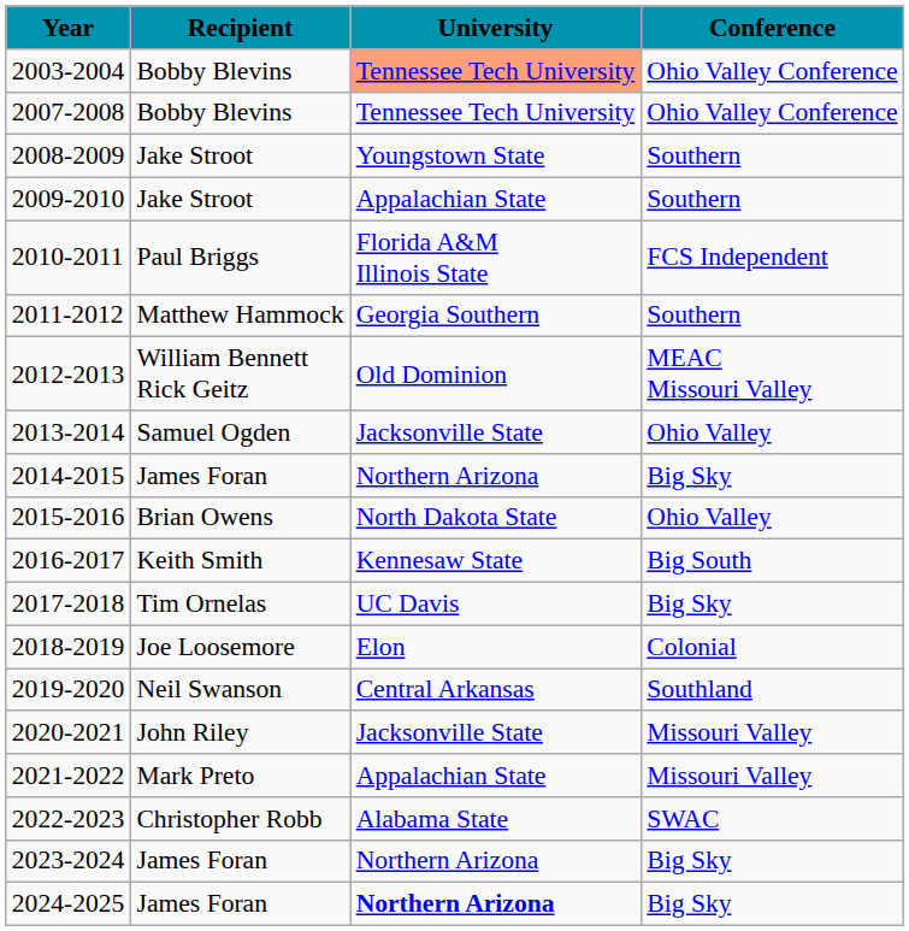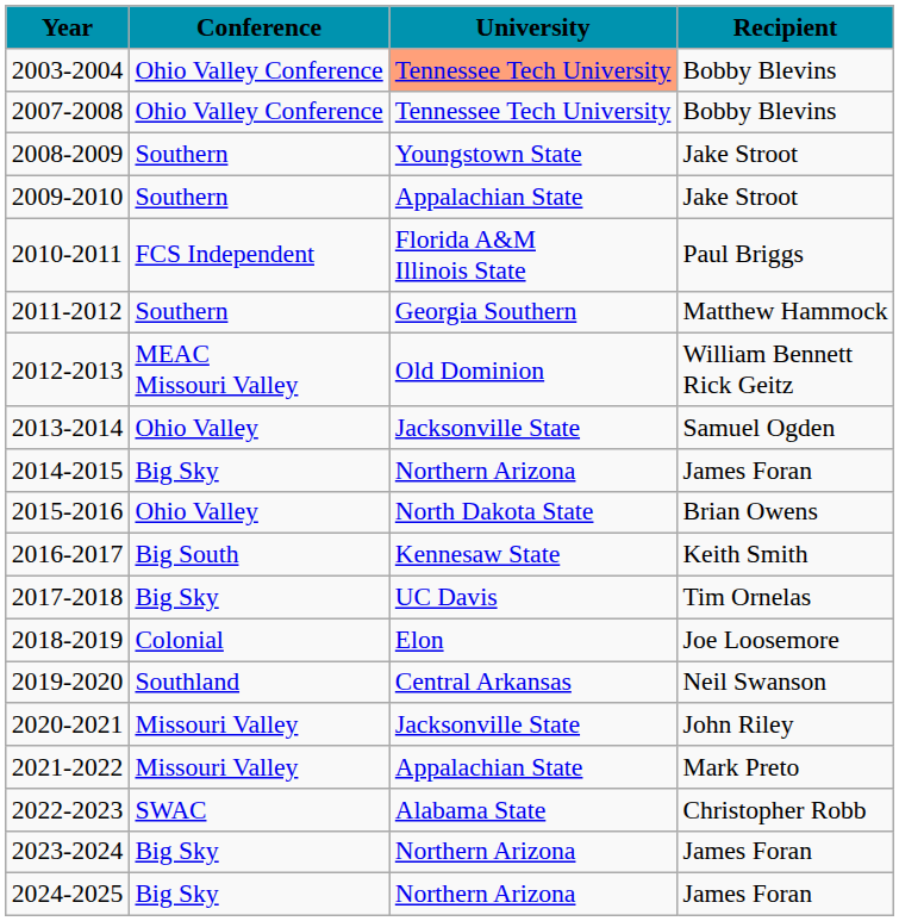 <table class="wikitable sortable" style="font-size:90%;">
 <tr>
 <th style="background:#0093AF;"><span>Year </span></th>
+<th style="background:#0093AF;"><span>Conference</span></th>
+<th style="background:#0093AF;"><span>University</span></th>
 <th style="background:#0093AF;"><span>Recipient</span></th>
-<th style="background:#0093AF;"><span>University</span></th>
-<th style="background:#0093AF;"><span>Conference</span></th>
 </tr>
 <tr>
 <td>2003-2004</td>
+<td><a href='#'>Ohio Valley Conference</a></td>
+<td style="background: lightsalmon;"><a href='#'>Tennessee Tech University</a></td>
 <td>Bobby Blevins</td>
-<td style="background: lightsalmon;"><a href='#'>Tennessee Tech University</a></td>
-<td><a href='#'>Ohio Valley Conference</a></td>
 </tr>
 <tr>
 <td>2007-2008</td>
+<td><a href='#'>Ohio Valley Conference</a></td>
+<td><a href='#'>Tennessee Tech University</a></td>
 <td>Bobby Blevins</td>
-<td><a href='#'>Tennessee Tech University</a></td>
-<td><a href='#'>Ohio Valley Conference</a></td>
 </tr>
 <tr>
 <td>2008-2009</td>
+<td><a href='#'>Southern</a></td>
+<td><a href='#'>Youngstown State</a></td>
 <td>Jake Stroot</td>
-<td><a href='#'>Youngstown State</a></td>
-<td><a href='#'>Southern</a></td>
 </tr>
 <tr>
 <td>2009-2010</td>
+<td><a href='#'>Southern</a></td>
+<td><a href='#'>Appalachian State</a></td>
 <td>Jake Stroot</td>
-<td><a href='#'>Appalachian State</a></td>
-<td><a href='#'>Southern</a></td>
 </tr>
 <tr>
 <td>2010-2011</td>
+<td><a href='#'>FCS Independent</a></td>
+<td><a href='#'>Florida A&M</a><br><a href='#'>Illinois State</a></td>
 <td>Paul Briggs</td>
-<td><a href='#'>Florida A&M</a><br><a href='#'>Illinois State</a></td>
-<td><a href='#'>FCS Independent</a></td>
 </tr>
 <tr>
 <td>2011-2012</td>
+<td><a href='#'>Southern</a></td>
+<td><a href='#'>Georgia Southern</a></td>
 <td>Matthew Hammock</td>
-<td><a href='#'>Georgia Southern</a></td>
-<td><a href='#'>Southern</a></td>
 </tr>
 <tr>
 <td>2012-2013</td>
+<td><a href='#'>MEAC</a><br><a href='#'>Missouri Valley</a></td>
+<td><a href='#'>Old Dominion</a></td>
 <td>William Bennett<br>Rick Geitz</td>
-<td><a href='#'>Old Dominion</a></td>
-<td><a href='#'>MEAC</a><br><a href='#'>Missouri Valley</a></td>
 </tr>
 <tr>
 <td>2013-2014</td>
+<td><a href='#'>Ohio Valley</a></td>
+<td><a href='#'>Jacksonville State</a></td>
 <td>Samuel Ogden</td>
-<td><a href='#'>Jacksonville State</a></td>
-<td><a href='#'>Ohio Valley</a></td>
 </tr>
 <tr>
 <td>2014-2015</td>
+<td><a href='#'>Big Sky</a></td>
+<td><a href='#'>Northern Arizona</a></td>
 <td>James Foran</td>
-<td><a href='#'>Northern Arizona</a></td>
-<td><a href='#'>Big Sky</a></td>
 </tr>
 <tr>
 <td>2015-2016</td>
+<td><a href='#'>Ohio Valley</a></td>
+<td><a href='#'>North Dakota State</a></td>
 <td>Brian Owens</td>
-<td><a href='#'>North Dakota State</a></td>
-<td><a href='#'>Ohio Valley</a></td>
 </tr>
 <tr>
 <td>2016-2017</td>
+<td><a href='#'>Big South</a></td>
+<td><a href='#'>Kennesaw State</a></td>
 <td>Keith Smith</td>
-<td><a href='#'>Kennesaw State</a></td>
-<td><a href='#'>Big South</a></td>
 </tr>
 <tr>
 <td>2017-2018</td>
+<td><a href='#'>Big Sky</a></td>
+<td><a href='#'>UC Davis</a></td>
 <td>Tim Ornelas</td>
-<td><a href='#'>UC Davis</a></td>
-<td><a href='#'>Big Sky</a></td>
 </tr>
 <tr>
 <td>2018-2019</td>
+<td><a href='#'>Colonial</a></td>
+<td><a href='#'>Elon</a></td>
 <td>Joe Loosemore</td>
-<td><a href='#'>Elon</a></td>
-<td><a href='#'>Colonial</a></td>
 </tr>
 <tr>
 <td>2019-2020</td>
+<td><a href='#'>Southland</a></td>
+<td><a href='#'>Central Arkansas</a></td>
 <td>Neil Swanson</td>
-<td><a href='#'>Central Arkansas</a></td>
-<td><a href='#'>Southland</a></td>
 </tr>
 <tr>
 <td>2020-2021</td>
+<td><a href='#'>Missouri Valley</a></td>
+<td><a href='#'>Jacksonville State</a></td>
 <td>John Riley</td>
-<td><a href='#'>Jacksonville State</a></td>
-<td><a href='#'>Missouri Valley</a></td>
 </tr>
 <tr>
 <td>2021-2022</td>
+<td><a href='#'>Missouri Valley</a></td>
+<td><a href='#'>Appalachian State</a></td>
 <td>Mark Preto</td>
-<td><a href='#'>Appalachian State</a></td>
-<td><a href='#'>Missouri Valley</a></td>
 </tr>
 <tr>
 <td>2022-2023</td>
+<td><a href='#'>SWAC</a></td>
+<td><a href='#'>Alabama State</a></td>
 <td>Christopher Robb</td>
-<td><a href='#'>Alabama State</a></td>
-<td><a href='#'>SWAC</a></td>
 </tr>
 <tr>
 <td>2023-2024</td>
+<td><a href='#'>Big Sky</a></td>
+<td><a href='#'>Northern Arizona</a></td>
 <td>James Foran</td>
-<td><a href='#'>Northern Arizona</a></td>
-<td><a href='#'>Big Sky</a></td>
 </tr>
 <tr>
 <td>2024-2025</td>
+<td><a href='#'>Big Sky</a></td>
+<td><a href='#'>Northern Arizona</a></td>
 <td>James Foran</td>
-<td><strong><a href='#'>Northern Arizona</a></strong></td>
-<td><a href='#'>Big Sky</a></td>
 </tr>
 </table>
